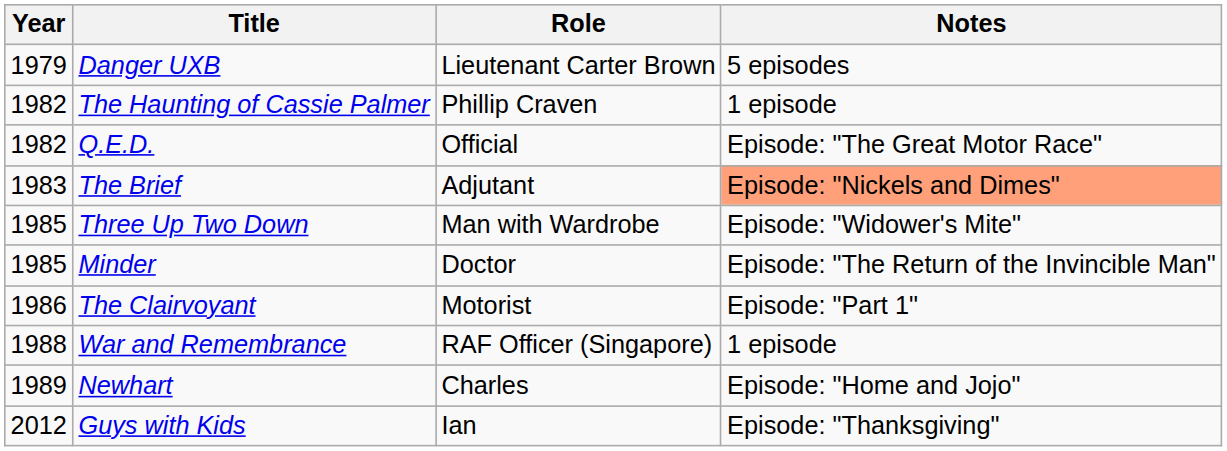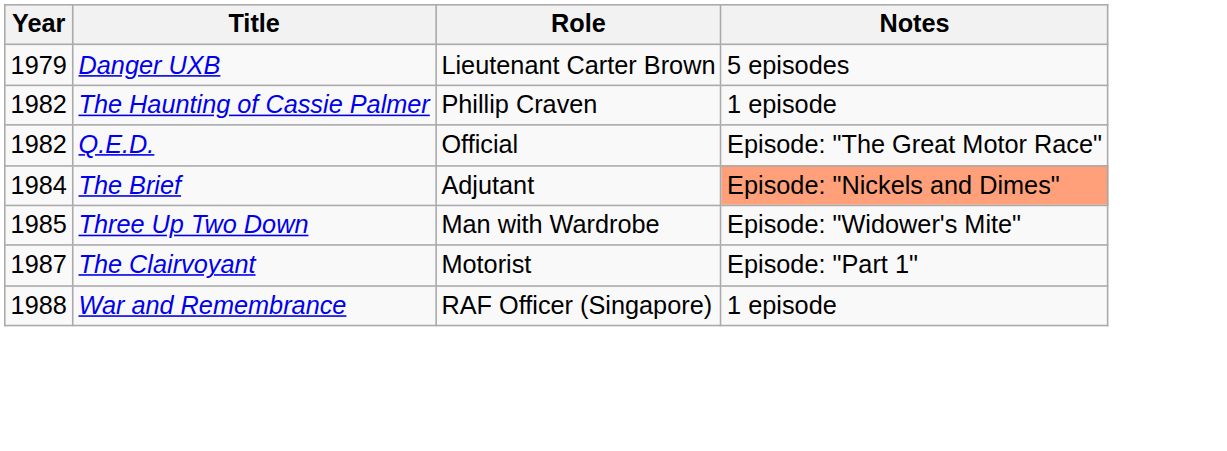 <table class="wikitable sortable">
 <tr>
 <th>Year</th>
 <th>Title</th>
 <th>Role</th>
 <th>Notes</th>
 </tr>
 <tr>
 <td>1979</td>
 <td><em><a href='#'>Danger UXB</a></em></td>
 <td>Lieutenant Carter Brown</td>
 <td>5 episodes</td>
 </tr>
 <tr>
 <td>1982</td>
 <td><em><a href='#'>The Haunting of Cassie Palmer</a></em></td>
 <td>Phillip Craven</td>
 <td>1 episode</td>
 </tr>
 <tr>
 <td>1982</td>
 <td><em><a href='#'>Q.E.D.</a></em></td>
 <td>Official</td>
 <td>Episode: "The Great Motor Race"</td>
 </tr>
 <tr>
-<td>1983</td>
+<td>1984</td>
 <td><em><a href='#'>The Brief</a></em></td>
 <td>Adjutant</td>
 <td style="background: lightsalmon;">Episode: "Nickels and Dimes"</td>
 </tr>
 <tr>
 <td>1985</td>
 <td><em><a href='#'>Three Up Two Down</a></em></td>
 <td>Man with Wardrobe</td>
 <td>Episode: "Widower's Mite"</td>
 </tr>
 <tr>
-<td>1985</td>
-<td><em><a href='#'>Minder</a></em></td>
-<td>Doctor</td>
-<td>Episode: "The Return of the Invincible Man"</td>
-</tr>
-<tr>
-<td>1986</td>
+<td>1987</td>
 <td><em><a href='#'>The Clairvoyant</a></em></td>
 <td>Motorist</td>
 <td>Episode: "Part 1"</td>
 </tr>
 <tr>
 <td>1988</td>
 <td><em><a href='#'>War and Remembrance</a></em></td>
 <td>RAF Officer (Singapore)</td>
 <td>1 episode</td>
 </tr>
-<tr>
-<td>1989</td>
-<td><em><a href='#'>Newhart</a></em></td>
-<td>Charles</td>
-<td>Episode: "Home and Jojo"</td>
-</tr>
-<tr>
-<td>2012</td>
-<td><em><a href='#'>Guys with Kids</a></em></td>
-<td>Ian</td>
-<td>Episode: "Thanksgiving"</td>
-</tr>
 </table>
